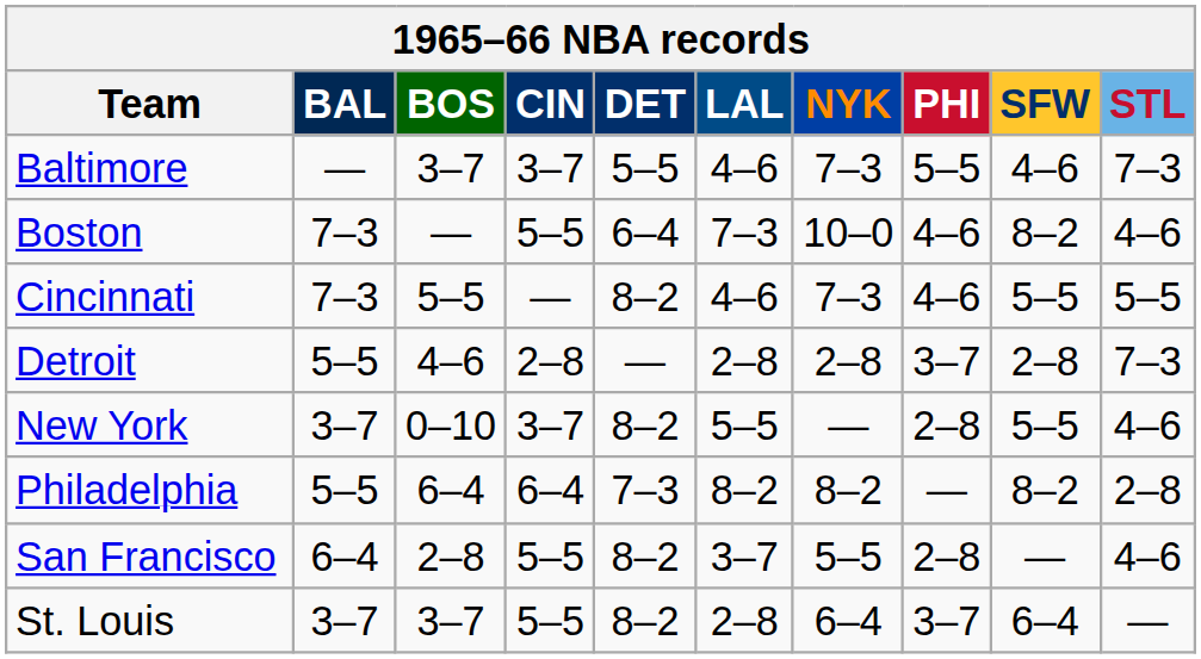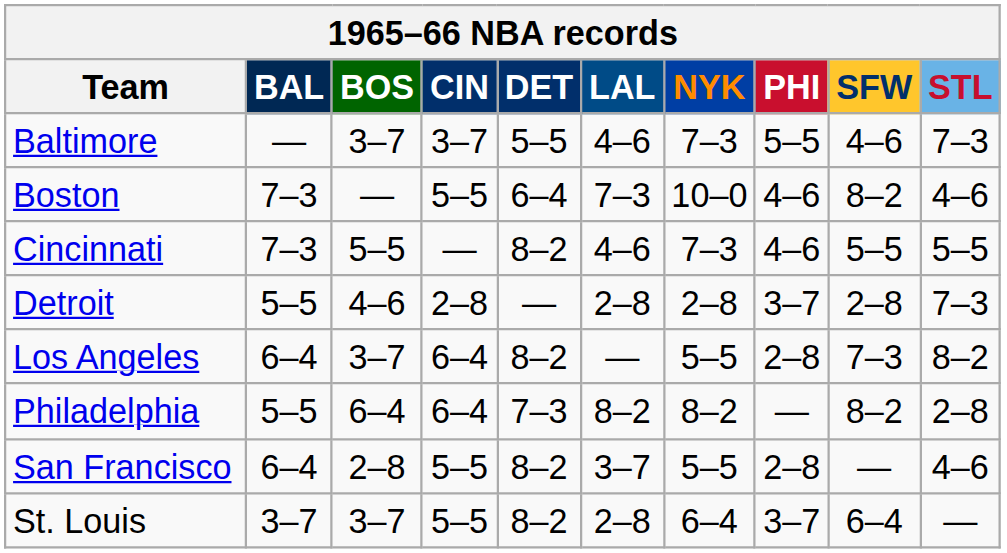 <table class="wikitable" style="font-size:95%; text-align:center;">
 <tr>
 <th colspan=10>1965–66 NBA records</th>
 </tr>
 <tr>
 <th width=100>Team</th>
 <th style="background:#002854;color:#FFFFFF;width=35">BAL</th>
 <th style="background:#006400;color:#FFFFFF;width=35">BOS</th>
 <th style="background:#012F6B;color:#FFFFFF;width=35">CIN</th>
 <th style="background:#012F6B;color:#FFFFFF;width=35">DET</th>
 <th style="background:#004B87;color:#FFFFFF;width=35">LAL</th>
 <th style="background:#003EA4;color:#FF8C00;width=35">NYK</th>
 <th style="background:#C90F2E;color:#FFFFFF;width=35">PHI</th>
 <th style="background:#FFC62C;color:#012F6B;width=35">SFW</th>
 <th style="background:#69B3E6;color:#C70F2E;width=35">STL</th>
 </tr>
 <tr>
 <td style="text-align:left;"><a href='#'>Baltimore</a></td>
 <td>—</td>
 <td>3–7</td>
 <td>3–7</td>
 <td>5–5</td>
 <td>4–6</td>
 <td>7–3</td>
 <td>5–5</td>
 <td>4–6</td>
 <td>7–3</td>
 </tr>
 <tr>
 <td style="text-align:left;"><a href='#'>Boston</a></td>
 <td>7–3</td>
 <td>—</td>
 <td>5–5</td>
 <td>6–4</td>
 <td>7–3</td>
 <td>10–0</td>
 <td>4–6</td>
 <td>8–2</td>
 <td>4–6</td>
 </tr>
 <tr>
 <td style="text-align:left;"><a href='#'>Cincinnati</a></td>
 <td>7–3</td>
 <td>5–5</td>
 <td>—</td>
 <td>8–2</td>
 <td>4–6</td>
 <td>7–3</td>
 <td>4–6</td>
 <td>5–5</td>
 <td>5–5</td>
 </tr>
 <tr>
 <td style="text-align:left;"><a href='#'>Detroit</a></td>
 <td>5–5</td>
 <td>4–6</td>
 <td>2–8</td>
 <td>—</td>
 <td>2–8</td>
 <td>2–8</td>
 <td>3–7</td>
 <td>2–8</td>
 <td>7–3</td>
 </tr>
 <tr>
-<td style="text-align:left;"><a href='#'>New York</a></td>
+<td style="text-align:left;"><a href='#'>Los Angeles</a></td>
+<td>6–4</td>
 <td>3–7</td>
-<td>0–10</td>
-<td>3–7</td>
+<td>6–4</td>
 <td>8–2</td>
+<td>—</td>
 <td>5–5</td>
-<td>—</td>
 <td>2–8</td>
-<td>5–5</td>
-<td>4–6</td>
+<td>7–3</td>
+<td>8–2</td>
 </tr>
 <tr>
 <td style="text-align:left;"><a href='#'>Philadelphia</a></td>
 <td>5–5</td>
 <td>6–4</td>
 <td>6–4</td>
 <td>7–3</td>
 <td>8–2</td>
 <td>8–2</td>
 <td>—</td>
 <td>8–2</td>
 <td>2–8</td>
 </tr>
 <tr>
 <td style="text-align:left;"><a href='#'>San Francisco</a></td>
 <td>6–4</td>
 <td>2–8</td>
 <td>5–5</td>
 <td>8–2</td>
 <td>3–7</td>
 <td>5–5</td>
 <td>2–8</td>
 <td>—</td>
 <td>4–6</td>
 </tr>
 <tr>
 <td style="text-align:left;">St. Louis</td>
 <td>3–7</td>
 <td>3–7</td>
 <td>5–5</td>
 <td>8–2</td>
 <td>2–8</td>
 <td>6–4</td>
 <td>3–7</td>
 <td>6–4</td>
 <td>—</td>
 </tr>
 </table>
